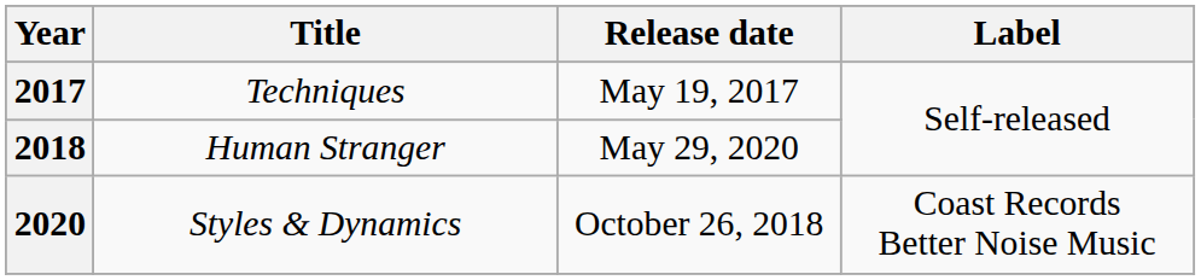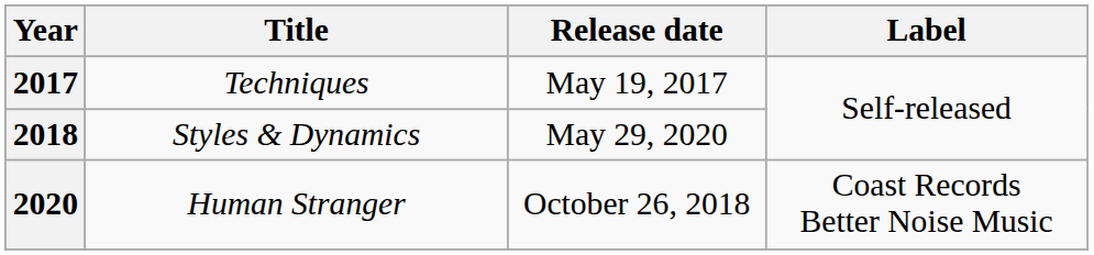 <table class="wikitable plainrowheaders" style="text-align:center;">
 <tr>
 <th scope="col">Year</th>
 <th scope="col" width="200">Title</th>
 <th scope="col" width="120">Release date</th>
 <th scope="col" width="150">Label</th>
 </tr>
 <tr>
 <th scope="row">2017</th>
 <td><em>Techniques</em></td>
 <td>May 19, 2017</td>
 <td rowspan=2>Self-released</td>
 </tr>
 <tr>
 <th scope="row">2018</th>
-<td><em>Human Stranger</em> </td>
+<td><em>Styles & Dynamics</em></td>
 <td>May 29, 2020</td>
 </tr>
 <tr>
 <th scope="row">2020</th>
-<td><em>Styles & Dynamics</em></td>
+<td><em>Human Stranger</em> </td>
 <td>October 26, 2018</td>
 <td {{flatlist>Coast Records<br>Better Noise Music</td>
 </tr>
 </table>
